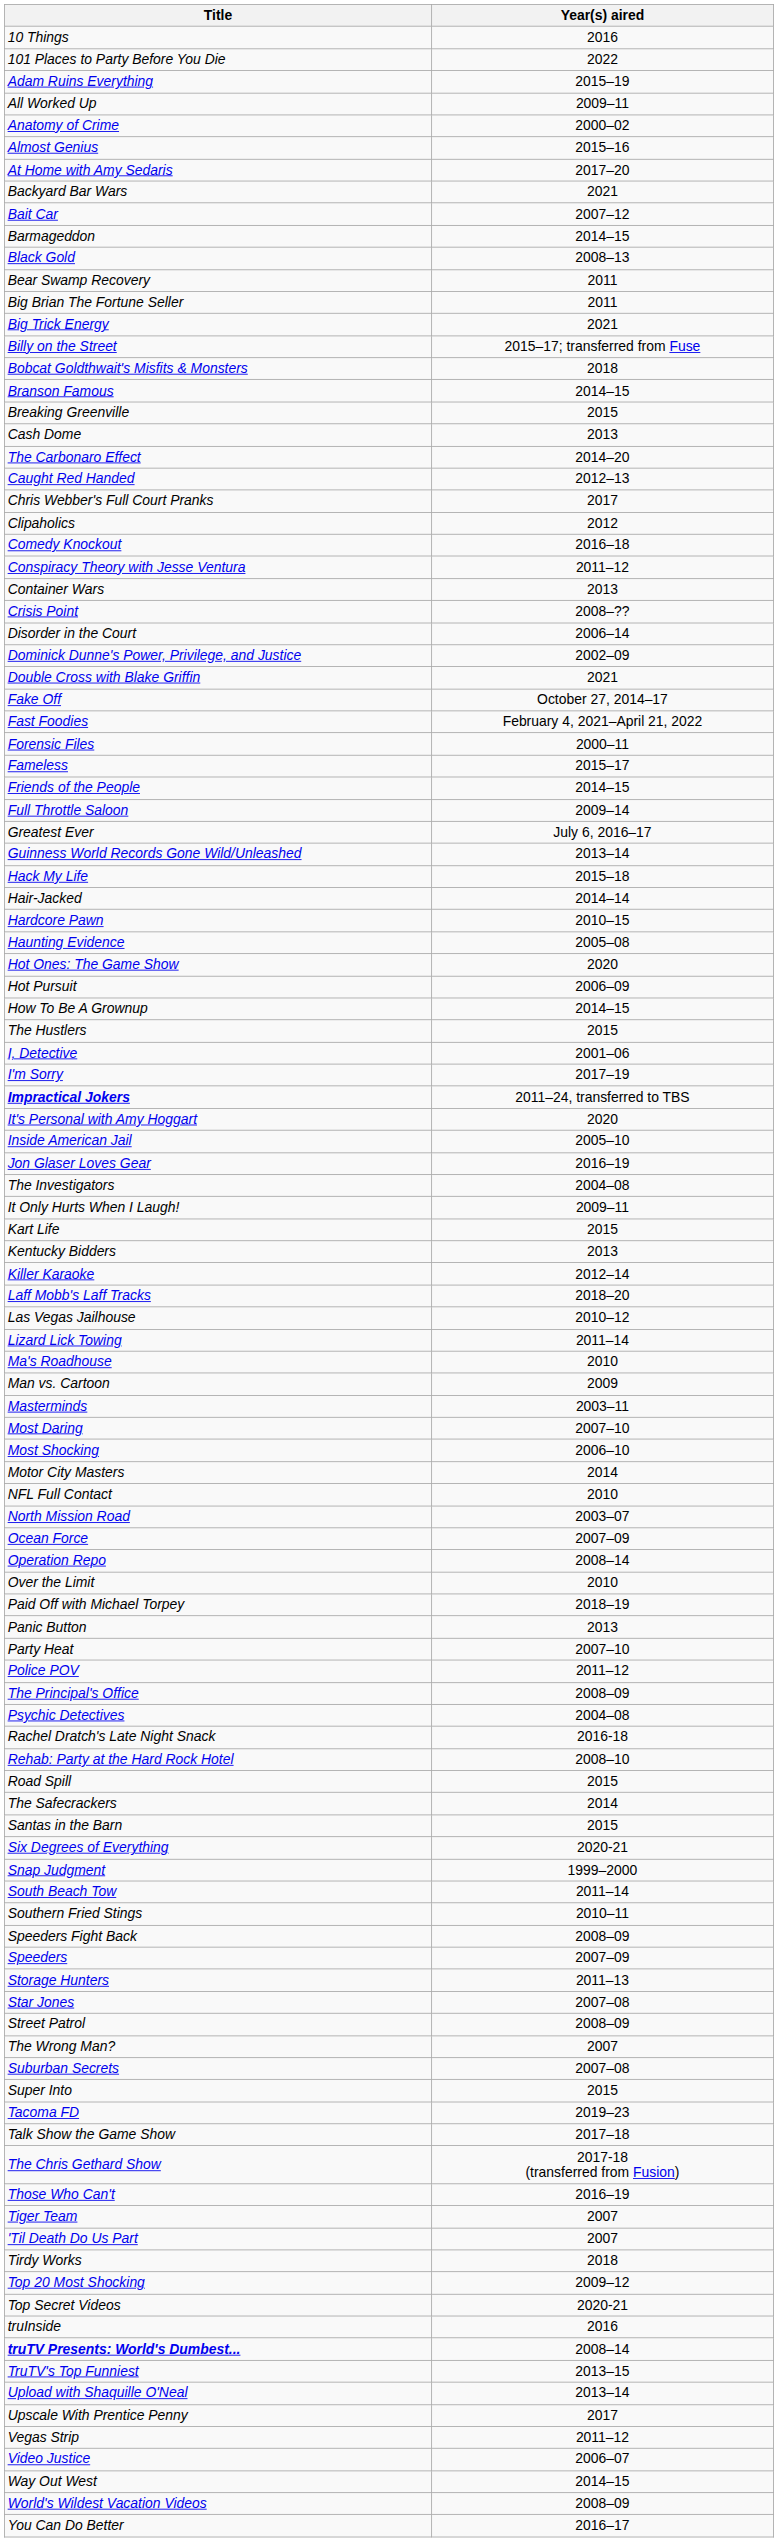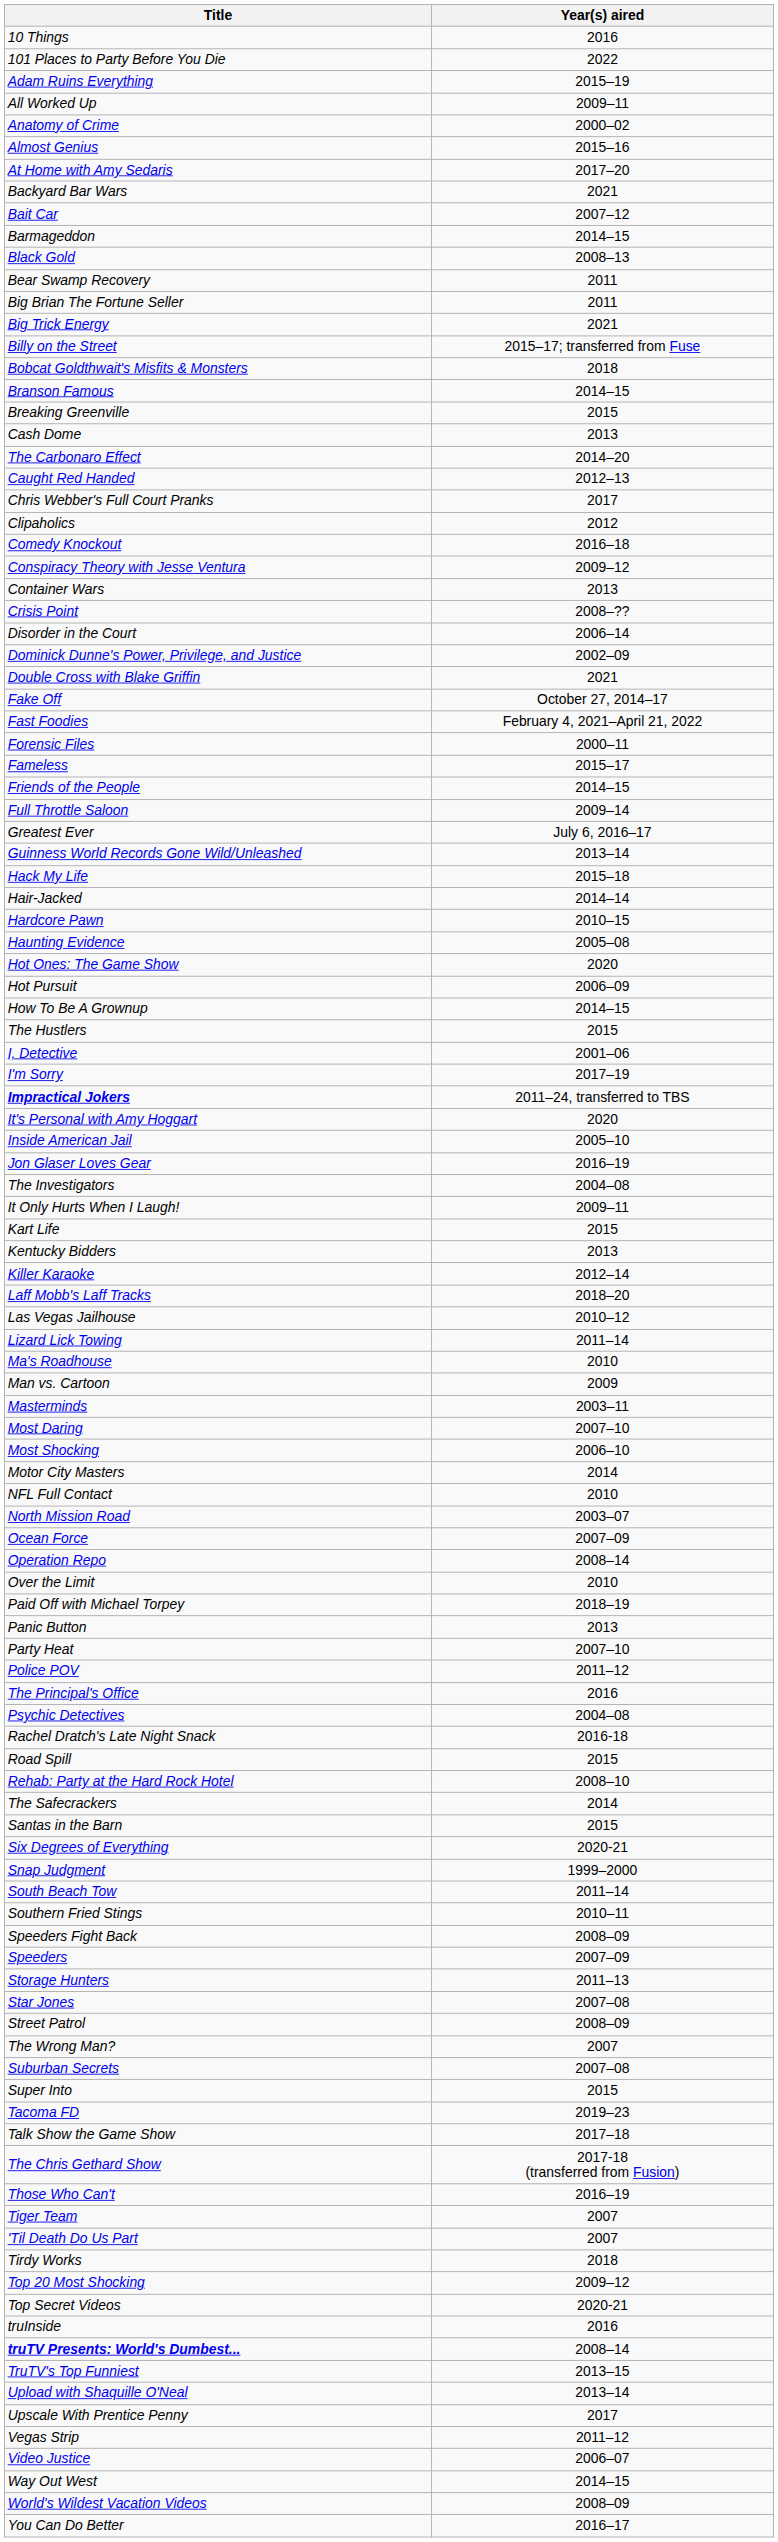 <table class="wikitable plainrowheaders sortable" style="width:70%;text-align:center;">
 <tr>
 <th scope="col" style="width:25%;">Title</th>
 <th scope="col" style="width:20%;">Year(s) aired</th>
 </tr>
 <tr>
 <td scope="row" style="text-align:left;"><em>10 Things</em></td>
 <td>2016</td>
 </tr>
 <tr>
 <td scope="row" style="text-align:left;"><em>101 Places to Party Before You Die</em></td>
 <td>2022</td>
 </tr>
 <tr>
 <td scope="row" style="text-align:left;"><em><a href='#'>Adam Ruins Everything</a></em></td>
 <td>2015–19</td>
 </tr>
 <tr>
 <td scope="row" style="text-align:left;"><em>All Worked Up</em></td>
 <td>2009–11</td>
 </tr>
 <tr>
 <td scope="row" style="text-align:left;"><em><a href='#'>Anatomy of Crime</a></em></td>
 <td>2000–02</td>
 </tr>
 <tr>
 <td scope="row" style="text-align:left;"><em><a href='#'>Almost Genius</a></em></td>
 <td>2015–16</td>
 </tr>
 <tr>
 <td scope="row" style="text-align:left;"><em><a href='#'>At Home with Amy Sedaris</a></em></td>
 <td>2017–20</td>
 </tr>
 <tr>
 <td scope="row" style="text-align:left;"><em>Backyard Bar Wars</em></td>
 <td>2021</td>
 </tr>
 <tr>
 <td scope="row" style="text-align:left;"><em><a href='#'>Bait Car</a></em></td>
 <td>2007–12</td>
 </tr>
 <tr>
 <td scope="row" style="text-align:left;"><em>Barmageddon</em></td>
 <td>2014–15</td>
 </tr>
 <tr>
 <td scope="row" style="text-align:left;"><em><a href='#'>Black Gold</a></em></td>
 <td>2008–13</td>
 </tr>
 <tr>
 <td scope="row" style="text-align:left;"><em>Bear Swamp Recovery</em></td>
 <td>2011</td>
 </tr>
 <tr>
 <td scope="row" style="text-align:left;"><em>Big Brian The Fortune Seller</em></td>
 <td>2011</td>
 </tr>
 <tr>
 <td scope="row" style="text-align:left;"><em><a href='#'>Big Trick Energy</a></em></td>
 <td>2021</td>
 </tr>
 <tr>
 <td scope="row" style="text-align:left;"><em><a href='#'>Billy on the Street</a></em></td>
 <td>2015–17; transferred from <a href='#'>Fuse</a></td>
 </tr>
 <tr>
 <td scope="row" style="text-align:left;"><em><a href='#'>Bobcat Goldthwait's Misfits & Monsters</a></em></td>
 <td>2018</td>
 </tr>
 <tr>
 <td scope="row" style="text-align:left;"><em><a href='#'>Branson Famous</a></em></td>
 <td>2014–15</td>
 </tr>
 <tr>
 <td scope="row" style="text-align:left;"><em>Breaking Greenville</em></td>
 <td>2015</td>
 </tr>
 <tr>
 <td scope="row" style="text-align:left;"><em>Cash Dome</em></td>
 <td>2013</td>
 </tr>
 <tr>
 <td scope="row" style="text-align:left;"><em><a href='#'>The Carbonaro Effect</a></em></td>
 <td>2014–20</td>
 </tr>
 <tr>
 <td scope="row" style="text-align:left;"><em><a href='#'>Caught Red Handed</a></em></td>
 <td>2012–13</td>
 </tr>
 <tr>
 <td scope="row" style="text-align:left;"><em>Chris Webber's Full Court Pranks</em></td>
 <td>2017</td>
 </tr>
 <tr>
 <td scope="row" style="text-align:left;"><em>Clipaholics</em></td>
 <td>2012</td>
 </tr>
 <tr>
 <td scope="row" style="text-align:left;"><em><a href='#'>Comedy Knockout</a></em></td>
 <td>2016–18</td>
 </tr>
 <tr>
 <td scope="row" style="text-align:left;"><em><a href='#'>Conspiracy Theory with Jesse Ventura</a></em></td>
-<td>2011–12</td>
+<td>2009–12</td>
 </tr>
 <tr>
 <td scope="row" style="text-align:left;"><em>Container Wars</em></td>
 <td>2013</td>
 </tr>
 <tr>
 <td scope="row" style="text-align:left;"><em><a href='#'>Crisis Point</a></em></td>
 <td>2008–??</td>
 </tr>
 <tr>
 <td scope="row" style="text-align:left;"><em>Disorder in the Court</em></td>
 <td>2006–14</td>
 </tr>
 <tr>
 <td scope="row" style="text-align:left;"><em><a href='#'>Dominick Dunne's Power, Privilege, and Justice</a></em></td>
 <td>2002–09</td>
 </tr>
 <tr>
 <td scope="row" style="text-align:left;"><em><a href='#'>Double Cross with Blake Griffin</a></em></td>
 <td>2021</td>
 </tr>
 <tr>
 <td scope="row" style="text-align:left;"><em><a href='#'>Fake Off</a></em></td>
 <td>October 27, 2014–17</td>
 </tr>
 <tr>
 <td scope="row" style="text-align:left;"><em><a href='#'>Fast Foodies</a></em></td>
 <td>February 4, 2021–April 21, 2022</td>
 </tr>
 <tr>
 <td scope="row" style="text-align:left;"><em><a href='#'>Forensic Files</a></em></td>
 <td>2000–11</td>
 </tr>
 <tr>
 <td scope="row" style="text-align:left;"><em><a href='#'>Fameless</a></em></td>
 <td>2015–17</td>
 </tr>
 <tr>
 <td scope="row" style="text-align:left;"><em><a href='#'>Friends of the People</a></em></td>
 <td>2014–15</td>
 </tr>
 <tr>
 <td scope="row" style="text-align:left;"><em><a href='#'>Full Throttle Saloon</a></em></td>
 <td>2009–14</td>
 </tr>
 <tr>
 <td scope="row" style="text-align:left;"><em>Greatest Ever</em></td>
 <td>July 6, 2016–17</td>
 </tr>
 <tr>
 <td scope="row" style="text-align:left;"><em><a href='#'>Guinness World Records Gone Wild/Unleashed</a></em></td>
 <td>2013–14</td>
 </tr>
 <tr>
 <td scope="row" style="text-align:left;"><em><a href='#'>Hack My Life</a></em></td>
 <td>2015–18</td>
 </tr>
 <tr>
 <td scope="row" style="text-align:left;"><em>Hair-Jacked</em></td>
 <td>2014–14</td>
 </tr>
 <tr>
 <td scope="row" style="text-align:left;"><em><a href='#'>Hardcore Pawn</a></em></td>
 <td>2010–15</td>
 </tr>
 <tr>
 <td scope="row" style="text-align:left;"><em><a href='#'>Haunting Evidence</a></em></td>
 <td>2005–08</td>
 </tr>
 <tr>
 <td scope="row" style="text-align:left;"><em><a href='#'>Hot Ones: The Game Show</a></em></td>
 <td>2020</td>
 </tr>
 <tr>
 <td scope="row" style="text-align:left;"><em>Hot Pursuit</em></td>
 <td>2006–09</td>
 </tr>
 <tr>
 <td scope="row" style="text-align:left;"><em>How To Be A Grownup</em></td>
 <td>2014–15</td>
 </tr>
 <tr>
 <td scope="row" style="text-align:left;"><em>The Hustlers</em></td>
 <td>2015</td>
 </tr>
 <tr>
 <td scope="row" style="text-align:left;"><em><a href='#'>I, Detective</a></em></td>
 <td>2001–06</td>
 </tr>
 <tr>
 <td scope="row" style="text-align:left;"><em><a href='#'>I'm Sorry</a></em></td>
 <td>2017–19</td>
 </tr>
 <tr>
 <td scope="row" style="text-align:left;"><strong><em><a href='#'>Impractical Jokers</a></em></strong></td>
 <td>2011–24, transferred to TBS</td>
 </tr>
 <tr>
 <td scope="row" style="text-align:left;"><em><a href='#'>It's Personal with Amy Hoggart</a></em></td>
 <td>2020</td>
 </tr>
 <tr>
 <td scope="row" style="text-align:left;"><em><a href='#'>Inside American Jail</a></em></td>
 <td>2005–10</td>
 </tr>
 <tr>
 <td scope="row" style="text-align:left;"><em><a href='#'>Jon Glaser Loves Gear</a></em></td>
 <td>2016–19</td>
 </tr>
 <tr>
 <td scope="row" style="text-align:left;"><em>The Investigators</em></td>
 <td>2004–08</td>
 </tr>
 <tr>
 <td scope="row" style="text-align:left;"><em>It Only Hurts When I Laugh!</em></td>
 <td>2009–11</td>
 </tr>
 <tr>
 <td scope="row" style="text-align:left;"><em>Kart Life</em></td>
 <td>2015</td>
 </tr>
 <tr>
 <td scope="row" style="text-align:left;"><em>Kentucky Bidders</em></td>
 <td>2013</td>
 </tr>
 <tr>
 <td scope="row" style="text-align:left;"><em><a href='#'>Killer Karaoke</a></em></td>
 <td>2012–14</td>
 </tr>
 <tr>
 <td scope="row" style="text-align:left;"><em><a href='#'>Laff Mobb's Laff Tracks</a></em></td>
 <td>2018–20</td>
 </tr>
 <tr>
 <td scope="row" style="text-align:left;"><em>Las Vegas Jailhouse</em></td>
 <td>2010–12</td>
 </tr>
 <tr>
 <td scope="row" style="text-align:left;"><em><a href='#'>Lizard Lick Towing</a></em></td>
 <td>2011–14</td>
 </tr>
 <tr>
 <td scope="row" style="text-align:left;"><em><a href='#'>Ma's Roadhouse</a></em></td>
 <td>2010</td>
 </tr>
 <tr>
 <td scope="row" style="text-align:left;"><em>Man vs. Cartoon</em></td>
 <td>2009</td>
 </tr>
 <tr>
 <td scope="row" style="text-align:left;"><em><a href='#'>Masterminds</a></em></td>
 <td>2003–11</td>
 </tr>
 <tr>
 <td scope="row" style="text-align:left;"><em><a href='#'>Most Daring</a></em></td>
 <td>2007–10</td>
 </tr>
 <tr>
 <td scope="row" style="text-align:left;"><em><a href='#'>Most Shocking</a></em></td>
 <td>2006–10</td>
 </tr>
 <tr>
 <td scope="row" style="text-align:left;"><em>Motor City Masters</em></td>
 <td>2014</td>
 </tr>
 <tr>
 <td scope="row" style="text-align:left;"><em>NFL Full Contact</em></td>
 <td>2010</td>
 </tr>
 <tr>
 <td scope="row" style="text-align:left;"><em><a href='#'>North Mission Road</a></em></td>
 <td>2003–07</td>
 </tr>
 <tr>
 <td scope="row" style="text-align:left;"><em><a href='#'>Ocean Force</a></em></td>
 <td>2007–09</td>
 </tr>
 <tr>
 <td scope="row" style="text-align:left;"><em><a href='#'>Operation Repo</a></em></td>
 <td>2008–14</td>
 </tr>
 <tr>
 <td scope="row" style="text-align:left;"><em>Over the Limit</em></td>
 <td>2010</td>
 </tr>
 <tr>
 <td scope="row" style="text-align:left;"><em>Paid Off with Michael Torpey</em></td>
 <td>2018–19</td>
 </tr>
 <tr>
 <td scope="row" style="text-align:left;"><em>Panic Button</em></td>
 <td>2013</td>
 </tr>
 <tr>
 <td scope="row" style="text-align:left;"><em>Party Heat</em></td>
 <td>2007–10</td>
 </tr>
 <tr>
 <td scope="row" style="text-align:left;"><em><a href='#'>Police POV</a></em></td>
 <td>2011–12</td>
 </tr>
 <tr>
 <td scope="row" style="text-align:left;"><em><a href='#'>The Principal's Office</a></em></td>
-<td>2008–09</td>
+<td>2016</td>
 </tr>
 <tr>
 <td scope="row" style="text-align:left;"><em><a href='#'>Psychic Detectives</a></em></td>
 <td>2004–08</td>
 </tr>
 <tr>
 <td scope="row" style="text-align:left;"><em>Rachel Dratch's Late Night Snack</em></td>
 <td>2016-18</td>
 </tr>
 <tr>
+<td scope="row" style="text-align:left;"><em>Road Spill</em></td>
+<td>2015</td>
+</tr>
+<tr>
 <td scope="row" style="text-align:left;"><em><a href='#'>Rehab: Party at the Hard Rock Hotel</a></em></td>
 <td>2008–10</td>
-</tr>
-<tr>
-<td scope="row" style="text-align:left;"><em>Road Spill</em></td>
-<td>2015</td>
 </tr>
 <tr>
 <td scope="row" style="text-align:left;"><em>The Safecrackers</em></td>
 <td>2014</td>
 </tr>
 <tr>
 <td scope="row" style="text-align:left;"><em>Santas in the Barn</em></td>
 <td>2015</td>
 </tr>
 <tr>
 <td scope="row" style="text-align:left;"><em><a href='#'>Six Degrees of Everything</a></em></td>
 <td>2020-21</td>
 </tr>
 <tr>
 <td scope="row" style="text-align:left;"><em><a href='#'>Snap Judgment</a></em></td>
 <td>1999–2000</td>
 </tr>
 <tr>
 <td scope="row" style="text-align:left;"><em><a href='#'>South Beach Tow</a></em></td>
 <td>2011–14</td>
 </tr>
 <tr>
 <td scope="row" style="text-align:left;"><em>Southern Fried Stings</em></td>
 <td>2010–11</td>
 </tr>
 <tr>
 <td scope="row" style="text-align:left;"><em>Speeders Fight Back</em></td>
 <td>2008–09</td>
 </tr>
 <tr>
 <td scope="row" style="text-align:left;"><em><a href='#'>Speeders</a></em></td>
 <td>2007–09</td>
 </tr>
 <tr>
 <td scope="row" style="text-align:left;"><em><a href='#'>Storage Hunters</a></em></td>
 <td>2011–13</td>
 </tr>
 <tr>
 <td scope="row" style="text-align:left;"><em><a href='#'>Star Jones</a></em></td>
 <td>2007–08</td>
 </tr>
 <tr>
 <td scope="row" style="text-align:left;"><em>Street Patrol</em></td>
 <td>2008–09</td>
 </tr>
 <tr>
 <td scope="row" style="text-align:left;"><em>The Wrong Man?</em></td>
 <td>2007</td>
 </tr>
 <tr>
 <td scope="row" style="text-align:left;"><em><a href='#'>Suburban Secrets</a></em></td>
 <td>2007–08</td>
 </tr>
 <tr>
 <td scope="row" style="text-align:left;"><em>Super Into</em></td>
 <td>2015</td>
 </tr>
 <tr>
 <td scope="row" style="text-align:left;"><em><a href='#'>Tacoma FD</a></em></td>
 <td>2019–23</td>
 </tr>
 <tr>
 <td scope="row" style="text-align:left;"><em>Talk Show the Game Show</em></td>
 <td>2017–18</td>
 </tr>
 <tr>
 <td scope="row" style="text-align:left;"><em><a href='#'>The Chris Gethard Show</a></em></td>
 <td>2017-18<br>(transferred from <a href='#'>Fusion</a>)</td>
 </tr>
 <tr>
 <td scope="row" style="text-align:left;"><em><a href='#'>Those Who Can't</a></em></td>
 <td>2016–19</td>
 </tr>
 <tr>
 <td scope="row" style="text-align:left;"><em><a href='#'>Tiger Team</a></em></td>
 <td>2007</td>
 </tr>
 <tr>
 <td scope="row" style="text-align:left;"><em><a href='#'>'Til Death Do Us Part</a></em></td>
 <td>2007</td>
 </tr>
 <tr>
 <td scope="row" style="text-align:left;"><em>Tirdy Works</em></td>
 <td>2018</td>
 </tr>
 <tr>
 <td scope="row" style="text-align:left;"><em><a href='#'>Top 20 Most Shocking</a></em></td>
 <td>2009–12</td>
 </tr>
 <tr>
 <td scope="row" style="text-align:left;"><em>Top Secret Videos</em></td>
 <td>2020-21</td>
 </tr>
 <tr>
 <td scope="row" style="text-align:left;"><em>truInside</em></td>
 <td>2016</td>
 </tr>
 <tr>
 <td scope="row" style="text-align:left;"><strong><em><a href='#'>truTV Presents: World's Dumbest...</a></em></strong></td>
 <td>2008–14</td>
 </tr>
 <tr>
 <td scope="row" style="text-align:left;"><em><a href='#'>TruTV's Top Funniest</a></em></td>
 <td>2013–15</td>
 </tr>
 <tr>
 <td scope="row" style="text-align:left;"><em><a href='#'>Upload with Shaquille O'Neal</a></em></td>
 <td>2013–14</td>
 </tr>
 <tr>
 <td scope="row" style="text-align:left;"><em>Upscale With Prentice Penny</em></td>
 <td>2017</td>
 </tr>
 <tr>
 <td scope="row" style="text-align:left;"><em>Vegas Strip</em></td>
 <td>2011–12</td>
 </tr>
 <tr>
 <td scope="row" style="text-align:left;"><em><a href='#'>Video Justice</a></em></td>
 <td>2006–07</td>
 </tr>
 <tr>
 <td scope="row" style="text-align:left;"><em>Way Out West</em></td>
 <td>2014–15</td>
 </tr>
 <tr>
 <td scope="row" style="text-align:left;"><em><a href='#'>World's Wildest Vacation Videos</a></em></td>
 <td>2008–09</td>
 </tr>
 <tr>
 <td scope="row" style="text-align:left;"><em>You Can Do Better</em></td>
 <td>2016–17</td>
 </tr>
 </table>
